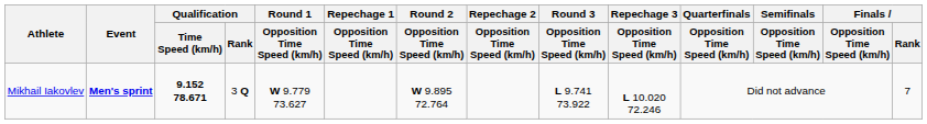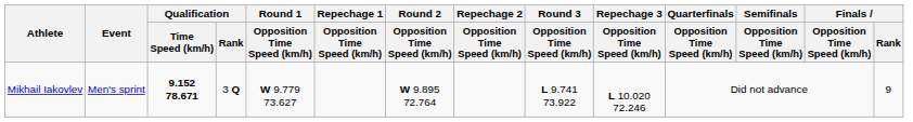 <table class=wikitable style=font-size:80%;text-align:center>
 <tr>
 <th rowspan=2>Athlete</th>
 <th rowspan=2>Event</th>
 <th colspan=2>Qualification</th>
 <th>Round 1</th>
 <th>Repechage 1</th>
 <th>Round 2</th>
 <th>Repechage 2</th>
 <th>Round 3</th>
 <th>Repechage 3</th>
 <th>Quarterfinals</th>
 <th>Semifinals</th>
 <th colspan=2>Finals / </th>
 </tr>
 <tr style=font-size:95%>
 <th>Time<br>Speed (km/h)</th>
 <th>Rank</th>
 <th>Opposition<br>Time<br>Speed (km/h)</th>
 <th>Opposition<br>Time<br>Speed (km/h)</th>
 <th>Opposition<br>Time<br>Speed (km/h)</th>
 <th>Opposition<br>Time<br>Speed (km/h)</th>
 <th>Opposition<br>Time<br>Speed (km/h)</th>
 <th>Opposition<br>Time<br>Speed (km/h)</th>
 <th>Opposition<br>Time<br>Speed (km/h)</th>
 <th>Opposition<br>Time<br>Speed (km/h)</th>
 <th>Opposition<br>Time<br>Speed (km/h)</th>
 <th>Rank</th>
 </tr>
 <tr>
 <td align=left><a href='#'>Mikhail Iakovlev</a></td>
-<td align=left><strong><a href='#'>Men's sprint</a></strong></td>
+<td align=left><a href='#'>Men's sprint</a></td>
 <td><strong>9.152<br>78.671</strong></td>
 <td>3 <strong>Q</strong></td>
 <td><br><strong>W</strong> 9.779<br>73.627</td>
 <td></td>
 <td><br><strong>W</strong> 9.895<br>72.764</td>
 <td></td>
 <td><br><strong>L</strong> 9.741<br>73.922</td>
 <td><br><br><strong>L</strong> 10.020<br>72.246</td>
 <td colspan=3>Did not advance</td>
-<td>7</td>
+<td>9</td>
 </tr>
 </table>
